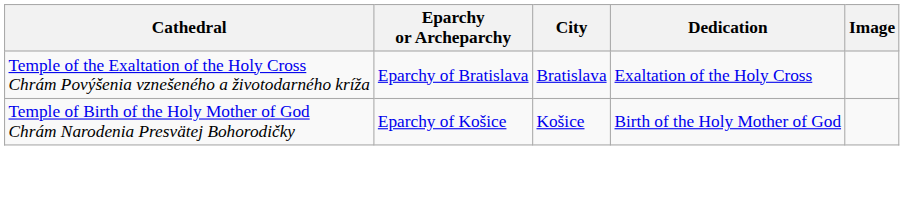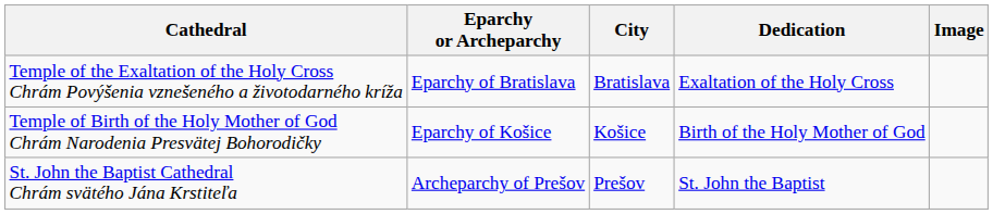 <table class="wikitable sortable">
 <tr>
 <th>Cathedral</th>
 <th>Eparchy<br>or Archeparchy</th>
 <th>City</th>
 <th>Dedication</th>
 <th>Image</th>
 </tr>
 <tr>
 <td><a href='#'>Temple of the Exaltation of the Holy Cross</a><br><em>Chrám Povýšenia vznešeného a životodarného kríža</em></td>
 <td><a href='#'>Eparchy of Bratislava</a></td>
 <td><a href='#'>Bratislava</a></td>
 <td><a href='#'>Exaltation of the Holy Cross</a></td>
 <td></td>
 </tr>
 <tr>
 <td><a href='#'>Temple of Birth of the Holy Mother of God</a><br><em>Chrám Narodenia Presvätej Bohorodičky</em></td>
 <td><a href='#'>Eparchy of Košice</a></td>
 <td><a href='#'>Košice</a></td>
 <td><a href='#'>Birth of the Holy Mother of God</a></td>
 <td></td>
 </tr>
+<tr>
+<td><a href='#'>St. John the Baptist Cathedral</a><br><em>Chrám svätého Jána Krstiteľa</em></td>
+<td><a href='#'>Archeparchy of Prešov</a></td>
+<td><a href='#'>Prešov</a></td>
+<td><a href='#'>St. John the Baptist</a></td>
+<td></td>
+</tr>
 </table>
